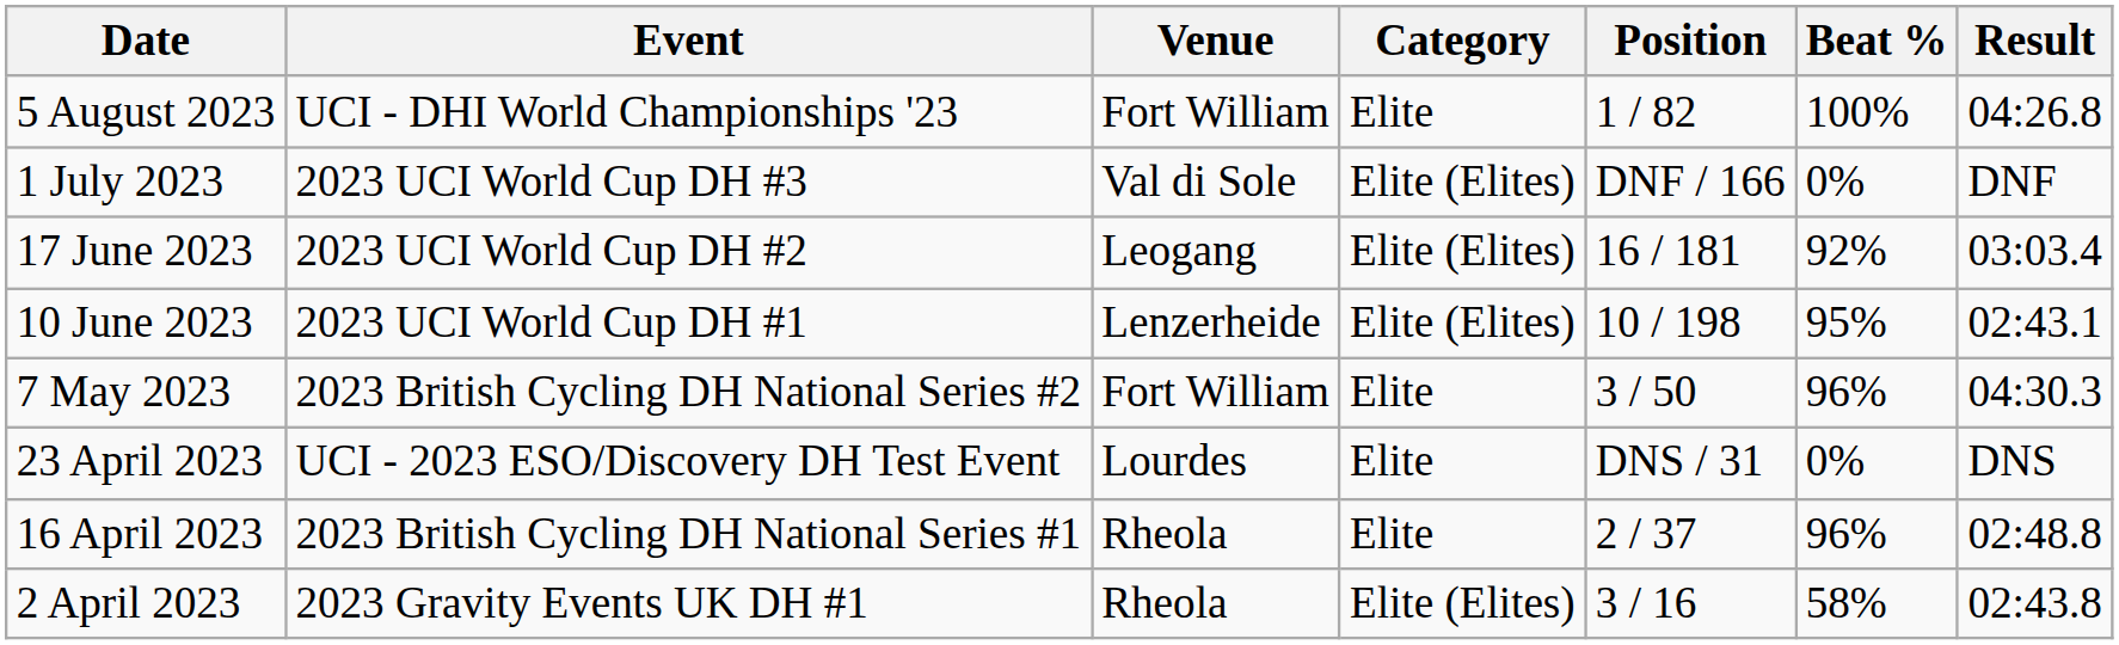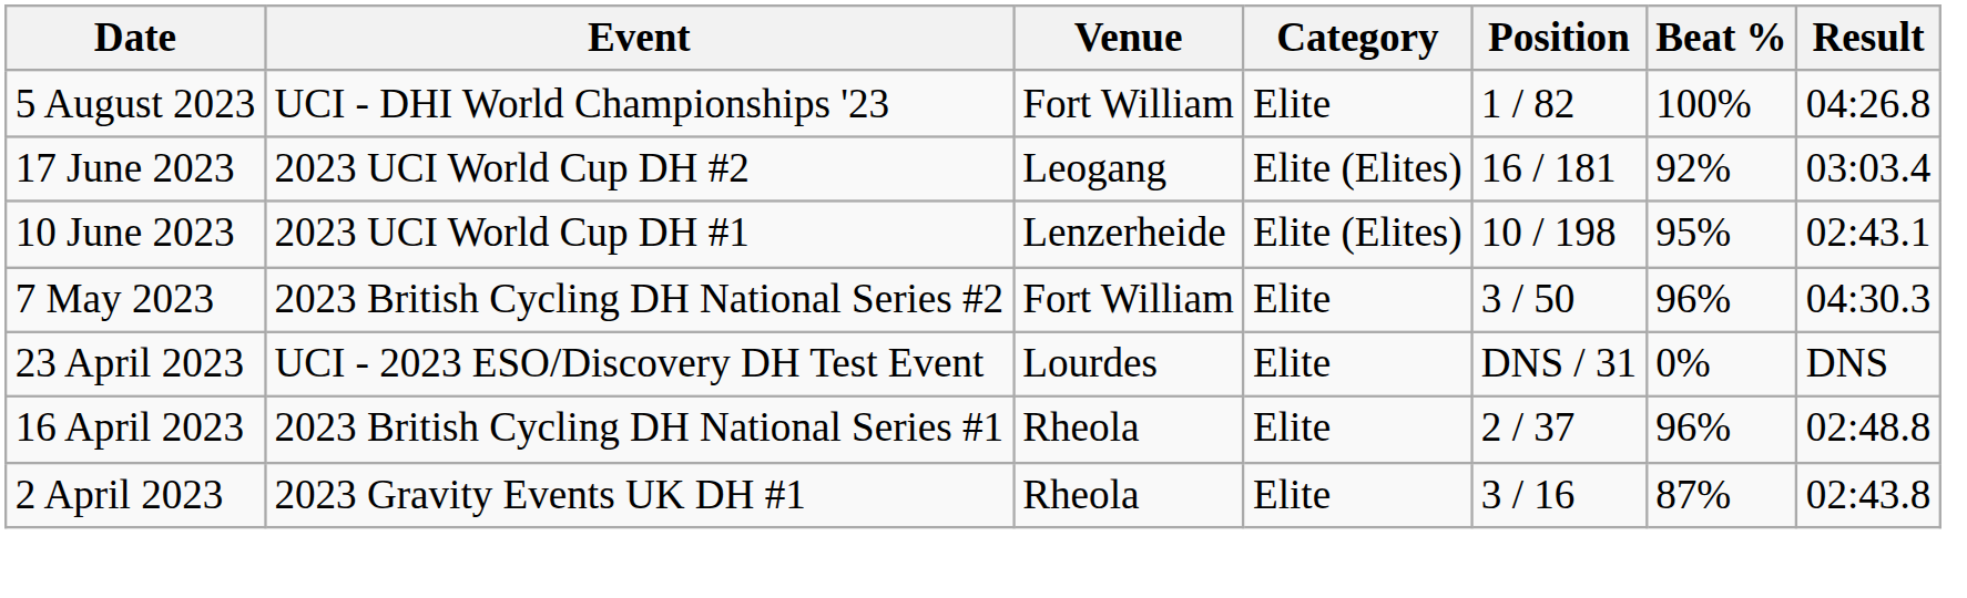 <table class="wikitable sortable mw-collapsible">
 <tr>
 <th>Date</th>
 <th>Event</th>
 <th>Venue</th>
 <th>Category</th>
 <th>Position</th>
 <th>Beat %</th>
 <th>Result</th>
 </tr>
 <tr>
 <td>5 August 2023</td>
 <td>UCI  - DHI World Championships '23</td>
 <td>Fort  William</td>
 <td>Elite</td>
 <td>1 / 82</td>
 <td>100%</td>
 <td>04:26.8</td>
-</tr>
-<tr>
-<td>1 July 2023</td>
-<td>2023 UCI World Cup DH #3</td>
-<td>Val  di Sole</td>
-<td>Elite (Elites)</td>
-<td>DNF /  166</td>
-<td>0%</td>
-<td>DNF</td>
 </tr>
 <tr>
 <td>17 June 2023</td>
 <td>2023  UCI World Cup DH #2</td>
 <td>Leogang</td>
 <td>Elite (Elites)</td>
 <td>16 / 181</td>
 <td>92%</td>
 <td>03:03.4</td>
 </tr>
 <tr>
 <td>10 June 2023</td>
 <td>2023 UCI World Cup DH #1</td>
 <td>Lenzerheide</td>
 <td>Elite (Elites)</td>
 <td>10 / 198</td>
 <td>95%</td>
 <td>02:43.1</td>
 </tr>
 <tr>
 <td>7 May 2023</td>
 <td>2023  British Cycling DH National Series #2</td>
 <td>Fort  William</td>
 <td>Elite</td>
 <td>3 / 50</td>
 <td>96%</td>
 <td>04:30.3</td>
 </tr>
 <tr>
 <td>23 April 2023</td>
 <td>UCI - 2023 ESO/Discovery DH Test Event</td>
 <td>Lourdes</td>
 <td>Elite</td>
 <td>DNS /  31</td>
 <td>0%</td>
 <td>DNS</td>
 </tr>
 <tr>
 <td>16 April 2023</td>
 <td>2023 British Cycling DH National Series #1</td>
 <td>Rheola</td>
 <td>Elite</td>
 <td>2 / 37</td>
 <td>96%</td>
 <td>02:48.8</td>
 </tr>
 <tr>
 <td>2 April 2023</td>
 <td>2023 Gravity Events UK DH #1</td>
 <td>Rheola</td>
-<td>Elite (Elites)</td>
+<td>Elite</td>
 <td>3 / 16</td>
-<td>58%</td>
+<td>87%</td>
 <td>02:43.8</td>
 </tr>
 </table>
